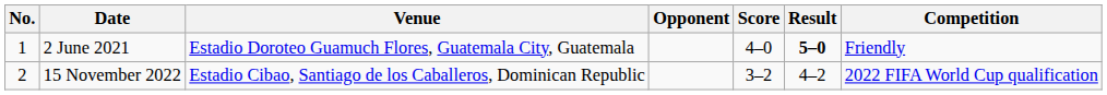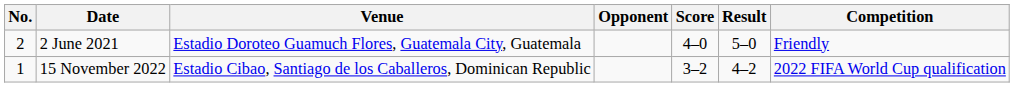 <table class="wikitable sortable">
 <tr>
 <th scope="col">No.</th>
 <th scope="col">Date</th>
 <th scope="col">Venue</th>
 <th scope="col">Opponent</th>
 <th scope="col">Score</th>
 <th scope="col">Result</th>
 <th scope="col">Competition</th>
 </tr>
 <tr>
-<td align="center">1</td>
+<td align="center">2</td>
 <td>2 June 2021</td>
 <td><a href='#'>Estadio Doroteo Guamuch Flores</a>, <a href='#'>Guatemala City</a>, Guatemala</td>
 <td></td>
 <td align="center">4–0</td>
-<td align="center"><strong>5–0</strong></td>
+<td align="center">5–0</td>
 <td><a href='#'>Friendly</a></td>
 </tr>
 <tr>
-<td align="center">2</td>
+<td align="center">1</td>
 <td>15 November 2022</td>
 <td><a href='#'>Estadio Cibao</a>, <a href='#'>Santiago de los Caballeros</a>, Dominican Republic</td>
 <td></td>
 <td align="center">3–2</td>
 <td align="center">4–2</td>
 <td><a href='#'>2022 FIFA World Cup qualification</a></td>
 </tr>
 </table>
